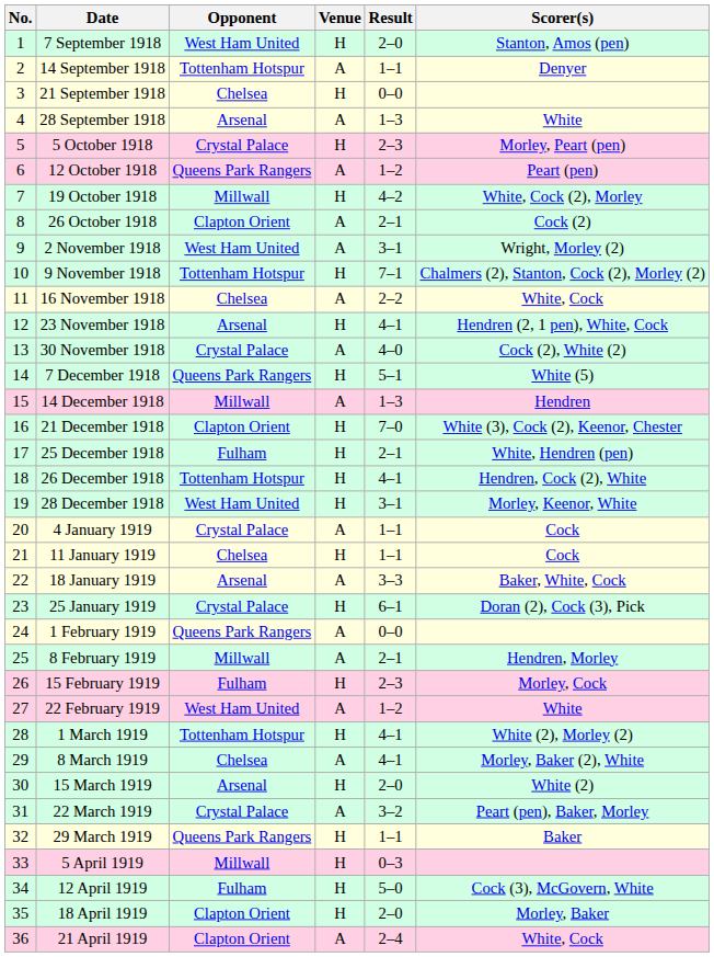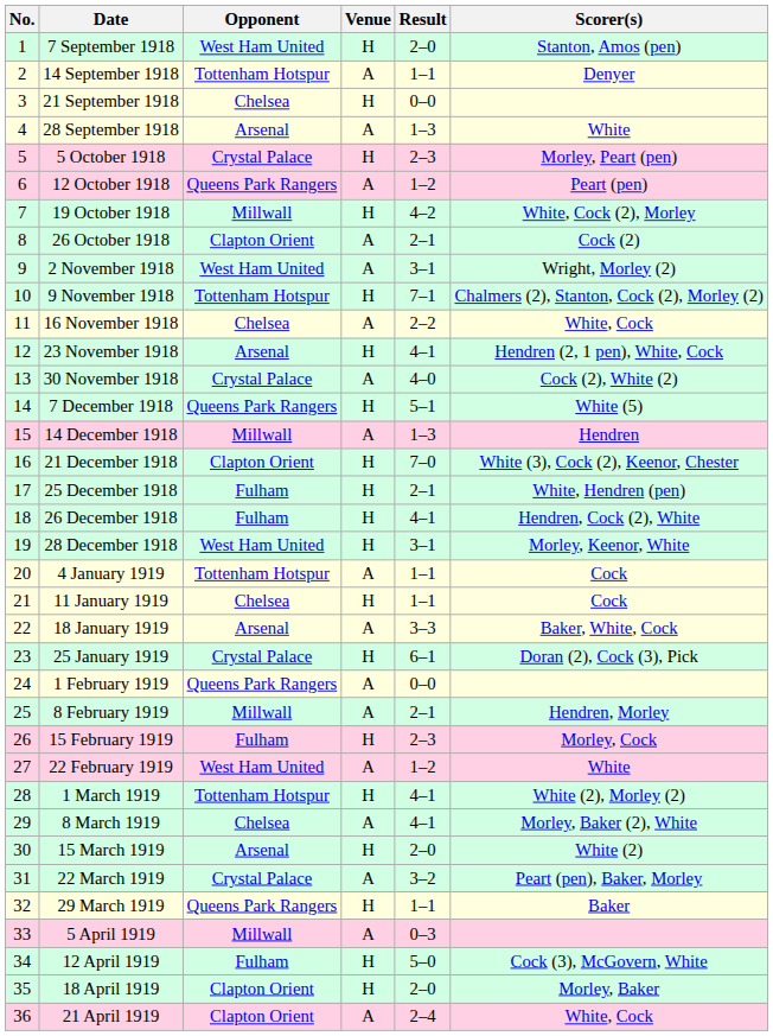 <table class="wikitable sortable" style="text-align:center;">
 <tr>
 <th>No.</th>
 <th>Date</th>
 <th>Opponent</th>
 <th>Venue</th>
 <th>Result</th>
 <th>Scorer(s)</th>
 </tr>
 <tr style="background:#d0ffe3;">
 <td>1</td>
 <td>7 September 1918</td>
 <td><a href='#'>West Ham United</a></td>
 <td>H</td>
 <td>2–0</td>
 <td><a href='#'>Stanton</a>, <a href='#'>Amos</a> (<a href='#'>pen</a>)</td>
 </tr>
 <tr style="background:#ffd;">
 <td>2</td>
 <td>14 September 1918</td>
 <td><a href='#'>Tottenham Hotspur</a></td>
 <td>A</td>
 <td>1–1</td>
 <td><a href='#'>Denyer</a></td>
 </tr>
 <tr style="background:#ffd;">
 <td>3</td>
 <td>21 September 1918</td>
 <td><a href='#'>Chelsea</a></td>
 <td>H</td>
 <td>0–0</td>
 <td></td>
 </tr>
 <tr style="background:#ffd;">
 <td>4</td>
 <td>28 September 1918</td>
 <td><a href='#'>Arsenal</a></td>
 <td>A</td>
 <td>1–3</td>
 <td><a href='#'>White</a></td>
 </tr>
 <tr style="background:#ffd0e3;">
 <td>5</td>
 <td>5 October 1918</td>
 <td><a href='#'>Crystal Palace</a></td>
 <td>H</td>
 <td>2–3</td>
 <td><a href='#'>Morley</a>, <a href='#'>Peart</a> (<a href='#'>pen</a>)</td>
 </tr>
 <tr style="background:#ffd0e3;">
 <td>6</td>
 <td>12 October 1918</td>
 <td><a href='#'>Queens Park Rangers</a></td>
 <td>A</td>
 <td>1–2</td>
 <td><a href='#'>Peart</a> (<a href='#'>pen</a>)</td>
 </tr>
 <tr style="background:#d0ffe3;">
 <td>7</td>
 <td>19 October 1918</td>
 <td><a href='#'>Millwall</a></td>
 <td>H</td>
 <td>4–2</td>
 <td><a href='#'>White</a>, <a href='#'>Cock</a> (2), <a href='#'>Morley</a></td>
 </tr>
 <tr style="background:#d0ffe3;">
 <td>8</td>
 <td>26 October 1918</td>
 <td><a href='#'>Clapton Orient</a></td>
 <td>A</td>
 <td>2–1</td>
 <td><a href='#'>Cock</a> (2)</td>
 </tr>
 <tr style="background:#d0ffe3;">
 <td>9</td>
 <td>2 November 1918</td>
 <td><a href='#'>West Ham United</a></td>
 <td>A</td>
 <td>3–1</td>
 <td>Wright, <a href='#'>Morley</a> (2)</td>
 </tr>
 <tr style="background:#d0ffe3;">
 <td>10</td>
 <td>9 November 1918</td>
 <td><a href='#'>Tottenham Hotspur</a></td>
 <td>H</td>
 <td>7–1</td>
 <td><a href='#'>Chalmers</a> (2), <a href='#'>Stanton</a>, <a href='#'>Cock</a> (2), <a href='#'>Morley</a> (2)</td>
 </tr>
 <tr style="background:#ffd;">
 <td>11</td>
 <td>16 November 1918</td>
 <td><a href='#'>Chelsea</a></td>
 <td>A</td>
 <td>2–2</td>
 <td><a href='#'>White</a>, <a href='#'>Cock</a></td>
 </tr>
 <tr style="background:#d0ffe3;">
 <td>12</td>
 <td>23 November 1918</td>
 <td><a href='#'>Arsenal</a></td>
 <td>H</td>
 <td>4–1</td>
 <td><a href='#'>Hendren</a> (2, 1 <a href='#'>pen</a>), <a href='#'>White</a>, <a href='#'>Cock</a></td>
 </tr>
 <tr style="background:#d0ffe3;">
 <td>13</td>
 <td>30 November 1918</td>
 <td><a href='#'>Crystal Palace</a></td>
 <td>A</td>
 <td>4–0</td>
 <td><a href='#'>Cock</a> (2), <a href='#'>White</a> (2)</td>
 </tr>
 <tr style="background:#d0ffe3;">
 <td>14</td>
 <td>7 December 1918</td>
 <td><a href='#'>Queens Park Rangers</a></td>
 <td>H</td>
 <td>5–1</td>
 <td><a href='#'>White</a> (5)</td>
 </tr>
 <tr style="background:#ffd0e3;">
 <td>15</td>
 <td>14 December 1918</td>
 <td><a href='#'>Millwall</a></td>
 <td>A</td>
 <td>1–3</td>
 <td><a href='#'>Hendren</a></td>
 </tr>
 <tr style="background:#d0ffe3;">
 <td>16</td>
 <td>21 December 1918</td>
 <td><a href='#'>Clapton Orient</a></td>
 <td>H</td>
 <td>7–0</td>
 <td><a href='#'>White</a> (3), <a href='#'>Cock</a> (2), <a href='#'>Keenor</a>, <a href='#'>Chester</a></td>
 </tr>
 <tr style="background:#d0ffe3;">
 <td>17</td>
 <td>25 December 1918</td>
 <td><a href='#'>Fulham</a></td>
 <td>H</td>
 <td>2–1</td>
 <td><a href='#'>White</a>, <a href='#'>Hendren</a> (<a href='#'>pen</a>)</td>
 </tr>
 <tr style="background:#d0ffe3;">
 <td>18</td>
 <td>26 December 1918</td>
-<td><a href='#'>Tottenham Hotspur</a></td>
+<td><a href='#'>Fulham</a></td>
 <td>H</td>
 <td>4–1</td>
 <td><a href='#'>Hendren</a>, <a href='#'>Cock</a> (2), <a href='#'>White</a></td>
 </tr>
 <tr style="background:#d0ffe3;">
 <td>19</td>
 <td>28 December 1918</td>
 <td><a href='#'>West Ham United</a></td>
 <td>H</td>
 <td>3–1</td>
 <td><a href='#'>Morley</a>, <a href='#'>Keenor</a>, <a href='#'>White</a></td>
 </tr>
 <tr style="background:#ffd;">
 <td>20</td>
 <td>4 January 1919</td>
-<td><a href='#'>Crystal Palace</a></td>
+<td><a href='#'>Tottenham Hotspur</a></td>
 <td>A</td>
 <td>1–1</td>
 <td><a href='#'>Cock</a></td>
 </tr>
 <tr style="background:#ffd;">
 <td>21</td>
 <td>11 January 1919</td>
 <td><a href='#'>Chelsea</a></td>
 <td>H</td>
 <td>1–1</td>
 <td><a href='#'>Cock</a></td>
 </tr>
 <tr style="background:#ffd;">
 <td>22</td>
 <td>18 January 1919</td>
 <td><a href='#'>Arsenal</a></td>
 <td>A</td>
 <td>3–3</td>
 <td><a href='#'>Baker</a>, <a href='#'>White</a>, <a href='#'>Cock</a></td>
 </tr>
 <tr style="background:#d0ffe3;">
 <td>23</td>
 <td>25 January 1919</td>
 <td><a href='#'>Crystal Palace</a></td>
 <td>H</td>
 <td>6–1</td>
 <td><a href='#'>Doran</a> (2), <a href='#'>Cock</a> (3), Pick</td>
 </tr>
 <tr style="background:#ffd;">
 <td>24</td>
 <td>1 February 1919</td>
 <td><a href='#'>Queens Park Rangers</a></td>
 <td>A</td>
 <td>0–0</td>
 <td></td>
 </tr>
 <tr style="background:#d0ffe3;">
 <td>25</td>
 <td>8 February 1919</td>
 <td><a href='#'>Millwall</a></td>
 <td>A</td>
 <td>2–1</td>
 <td><a href='#'>Hendren</a>, <a href='#'>Morley</a></td>
 </tr>
 <tr style="background:#ffd0e3;">
 <td>26</td>
 <td>15 February 1919</td>
 <td><a href='#'>Fulham</a></td>
 <td>H</td>
 <td>2–3</td>
 <td><a href='#'>Morley</a>, <a href='#'>Cock</a></td>
 </tr>
 <tr style="background:#ffd0e3;">
 <td>27</td>
 <td>22 February 1919</td>
 <td><a href='#'>West Ham United</a></td>
 <td>A</td>
 <td>1–2</td>
 <td><a href='#'>White</a></td>
 </tr>
 <tr style="background:#d0ffe3;">
 <td>28</td>
 <td>1 March 1919</td>
 <td><a href='#'>Tottenham Hotspur</a></td>
 <td>H</td>
 <td>4–1</td>
 <td><a href='#'>White</a> (2), <a href='#'>Morley</a> (2)</td>
 </tr>
 <tr style="background:#d0ffe3;">
 <td>29</td>
 <td>8 March 1919</td>
 <td><a href='#'>Chelsea</a></td>
 <td>A</td>
 <td>4–1</td>
 <td><a href='#'>Morley</a>, <a href='#'>Baker</a> (2), <a href='#'>White</a></td>
 </tr>
 <tr style="background:#d0ffe3;">
 <td>30</td>
 <td>15 March 1919</td>
 <td><a href='#'>Arsenal</a></td>
 <td>H</td>
 <td>2–0</td>
 <td><a href='#'>White</a> (2)</td>
 </tr>
 <tr style="background:#d0ffe3;">
 <td>31</td>
 <td>22 March 1919</td>
 <td><a href='#'>Crystal Palace</a></td>
 <td>A</td>
 <td>3–2</td>
 <td><a href='#'>Peart</a> (<a href='#'>pen</a>), <a href='#'>Baker</a>, <a href='#'>Morley</a></td>
 </tr>
 <tr style="background:#ffd;">
 <td>32</td>
 <td>29 March 1919</td>
 <td><a href='#'>Queens Park Rangers</a></td>
 <td>H</td>
 <td>1–1</td>
 <td><a href='#'>Baker</a></td>
 </tr>
 <tr style="background:#ffd0e3;">
 <td>33</td>
 <td>5 April 1919</td>
 <td><a href='#'>Millwall</a></td>
-<td>H</td>
+<td>A</td>
 <td>0–3</td>
 <td></td>
 </tr>
 <tr style="background:#d0ffe3;">
 <td>34</td>
 <td>12 April 1919</td>
 <td><a href='#'>Fulham</a></td>
 <td>H</td>
 <td>5–0</td>
 <td><a href='#'>Cock</a> (3), <a href='#'>McGovern</a>, <a href='#'>White</a></td>
 </tr>
 <tr style="background:#d0ffe3;">
 <td>35</td>
 <td>18 April 1919</td>
 <td><a href='#'>Clapton Orient</a></td>
 <td>H</td>
 <td>2–0</td>
 <td><a href='#'>Morley</a>, <a href='#'>Baker</a></td>
 </tr>
 <tr style="background:#ffd0e3;">
 <td>36</td>
 <td>21 April 1919</td>
 <td><a href='#'>Clapton Orient</a></td>
 <td>A</td>
 <td>2–4</td>
 <td><a href='#'>White</a>, <a href='#'>Cock</a></td>
 </tr>
 </table>
